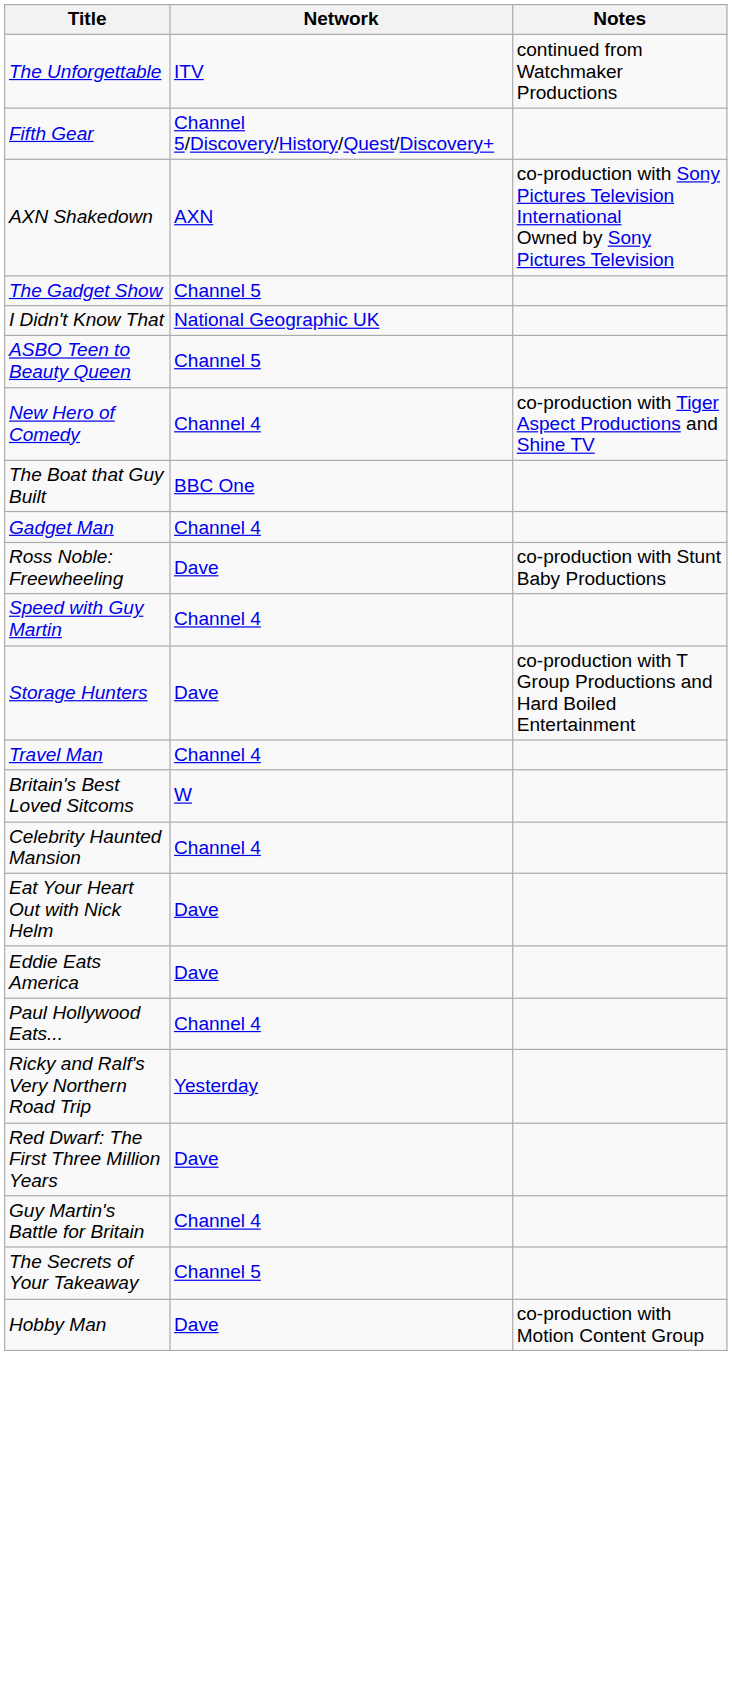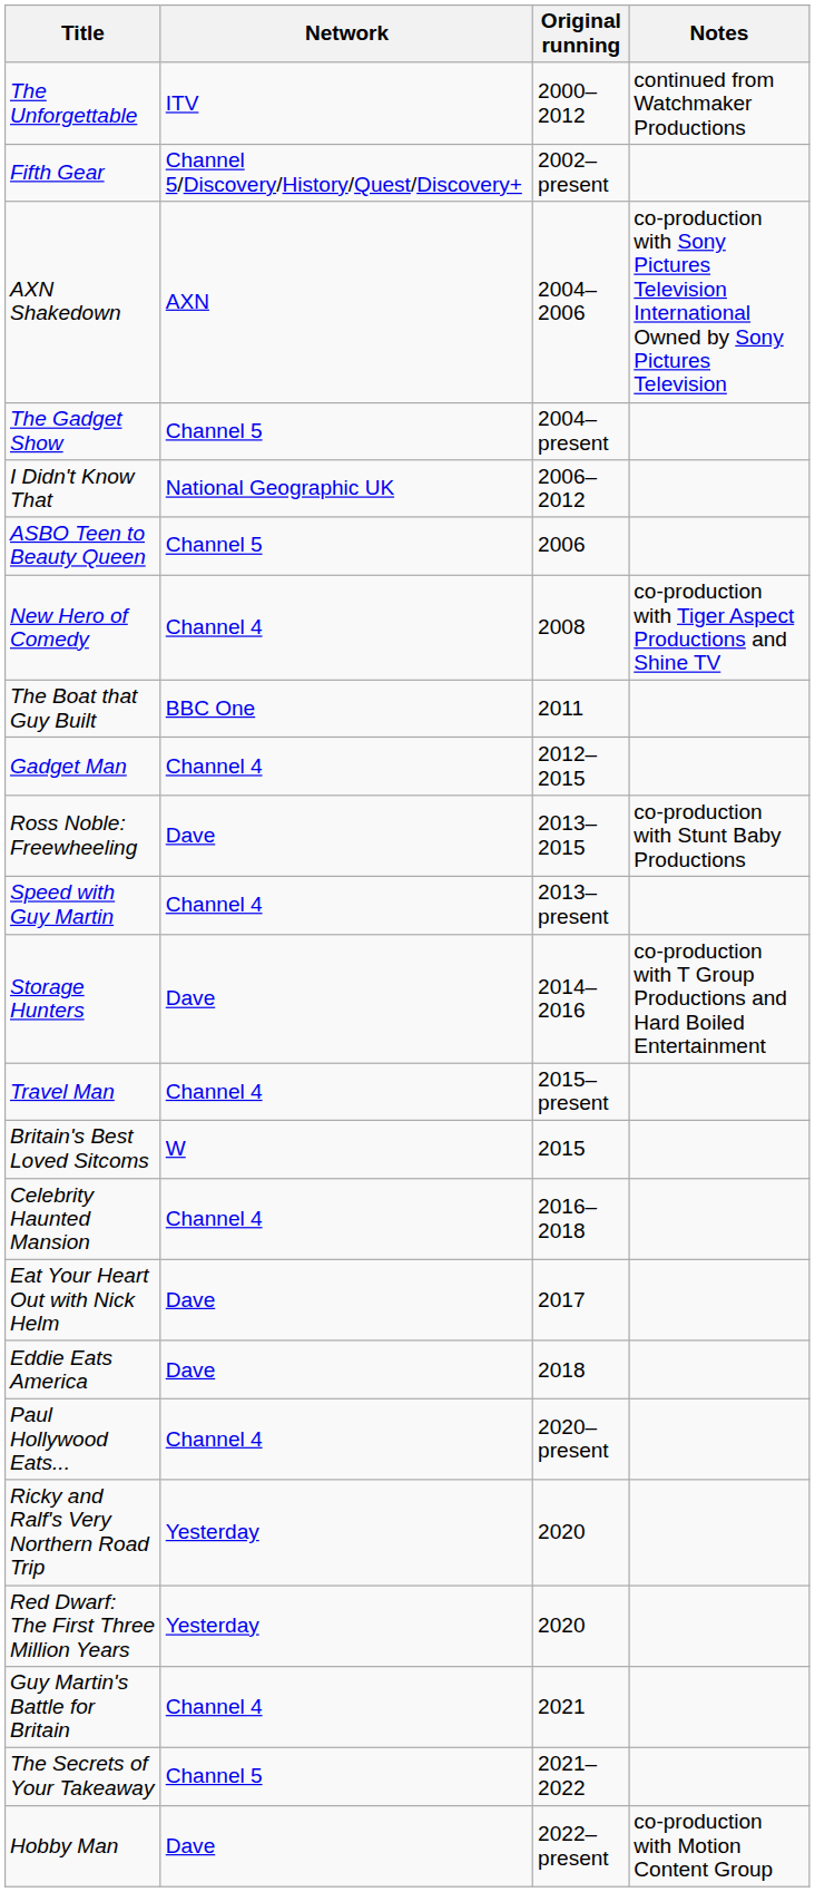 <table class="wikitable sortable">
 <tr>
 <th>Title</th>
 <th>Network</th>
+<th>Original running</th>
 <th>Notes</th>
 </tr>
 <tr>
 <td><em><a href='#'>The Unforgettable</a></em></td>
 <td><a href='#'>ITV</a></td>
+<td>2000–2012</td>
 <td>continued from Watchmaker Productions</td>
 </tr>
 <tr>
 <td><em><a href='#'>Fifth Gear</a></em></td>
 <td><a href='#'>Channel 5</a>/<a href='#'>Discovery</a>/<a href='#'>History</a>/<a href='#'>Quest</a>/<a href='#'>Discovery+</a></td>
+<td>2002–present</td>
 <td></td>
 </tr>
 <tr>
 <td><em>AXN Shakedown</em></td>
 <td><a href='#'>AXN</a></td>
+<td>2004–2006</td>
 <td>co-production with <a href='#'>Sony Pictures Television International</a><br>Owned by <a href='#'>Sony Pictures Television</a></td>
 </tr>
 <tr>
 <td><em><a href='#'>The Gadget Show</a></em></td>
 <td><a href='#'>Channel 5</a></td>
+<td>2004–present</td>
 <td></td>
 </tr>
 <tr>
 <td><em>I Didn't Know That</em></td>
 <td><a href='#'>National Geographic UK</a></td>
+<td>2006–2012</td>
 <td></td>
 </tr>
 <tr>
 <td><em><a href='#'>ASBO Teen to Beauty Queen</a></em></td>
 <td><a href='#'>Channel 5</a></td>
+<td>2006</td>
 <td></td>
 </tr>
 <tr>
 <td><em><a href='#'>New Hero of Comedy</a></em></td>
 <td><a href='#'>Channel 4</a></td>
+<td>2008</td>
 <td>co-production with <a href='#'>Tiger Aspect Productions</a> and <a href='#'>Shine TV</a></td>
 </tr>
 <tr>
 <td><em>The Boat that Guy Built</em></td>
 <td><a href='#'>BBC One</a></td>
+<td>2011</td>
 <td></td>
 </tr>
 <tr>
 <td><em><a href='#'>Gadget Man</a></em></td>
 <td><a href='#'>Channel 4</a></td>
+<td>2012–2015</td>
 <td></td>
 </tr>
 <tr>
 <td><em>Ross Noble: Freewheeling</em></td>
 <td><a href='#'>Dave</a></td>
+<td>2013–2015</td>
 <td>co-production with Stunt Baby Productions</td>
 </tr>
 <tr>
 <td><em><a href='#'>Speed with Guy Martin</a></em></td>
 <td><a href='#'>Channel 4</a></td>
+<td>2013–present</td>
 <td></td>
 </tr>
 <tr>
 <td><em><a href='#'>Storage Hunters</a></em></td>
 <td><a href='#'>Dave</a></td>
+<td>2014–2016</td>
 <td>co-production with T Group Productions and Hard Boiled Entertainment</td>
 </tr>
 <tr>
 <td><em><a href='#'>Travel Man</a></em></td>
 <td><a href='#'>Channel 4</a></td>
+<td>2015–present</td>
 <td></td>
 </tr>
 <tr>
 <td><em>Britain's Best Loved Sitcoms</em></td>
 <td><a href='#'>W</a></td>
+<td>2015</td>
 <td></td>
 </tr>
 <tr>
 <td><em>Celebrity Haunted Mansion</em></td>
 <td><a href='#'>Channel 4</a></td>
+<td>2016–2018</td>
 <td></td>
 </tr>
 <tr>
 <td><em>Eat Your Heart Out with Nick Helm</em></td>
 <td><a href='#'>Dave</a></td>
+<td>2017</td>
 <td></td>
 </tr>
 <tr>
 <td><em>Eddie Eats America</em></td>
 <td><a href='#'>Dave</a></td>
+<td>2018</td>
 <td></td>
 </tr>
 <tr>
 <td><em>Paul Hollywood Eats...</em></td>
 <td><a href='#'>Channel 4</a></td>
+<td>2020–present</td>
 <td></td>
 </tr>
 <tr>
 <td><em>Ricky and Ralf's Very Northern Road Trip</em></td>
 <td><a href='#'>Yesterday</a></td>
+<td>2020</td>
 <td></td>
 </tr>
 <tr>
 <td><em>Red Dwarf: The First Three Million Years</em></td>
-<td><a href='#'>Dave</a></td>
+<td><a href='#'>Yesterday</a></td>
+<td>2020</td>
 <td></td>
 </tr>
 <tr>
 <td><em>Guy Martin's Battle for Britain</em></td>
 <td><a href='#'>Channel 4</a></td>
+<td>2021</td>
 <td></td>
 </tr>
 <tr>
 <td><em>The Secrets of Your Takeaway</em></td>
 <td><a href='#'>Channel 5</a></td>
+<td>2021–2022</td>
 <td></td>
 </tr>
 <tr>
 <td><em>Hobby Man</em></td>
 <td><a href='#'>Dave</a></td>
+<td>2022–present</td>
 <td>co-production with Motion Content Group</td>
 </tr>
 </table>
